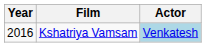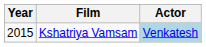 <table class="wikitable sortable">
 <tr>
 <th>Year</th>
 <th>Film</th>
 <th>Actor</th>
 </tr>
 <tr>
-<td>2016</td>
+<td>2015</td>
 <td><a href='#'>Kshatriya Vamsam</a></td>
 <td style="background: lightblue;"><a href='#'>Venkatesh</a></td>
 </tr>
 </table>
